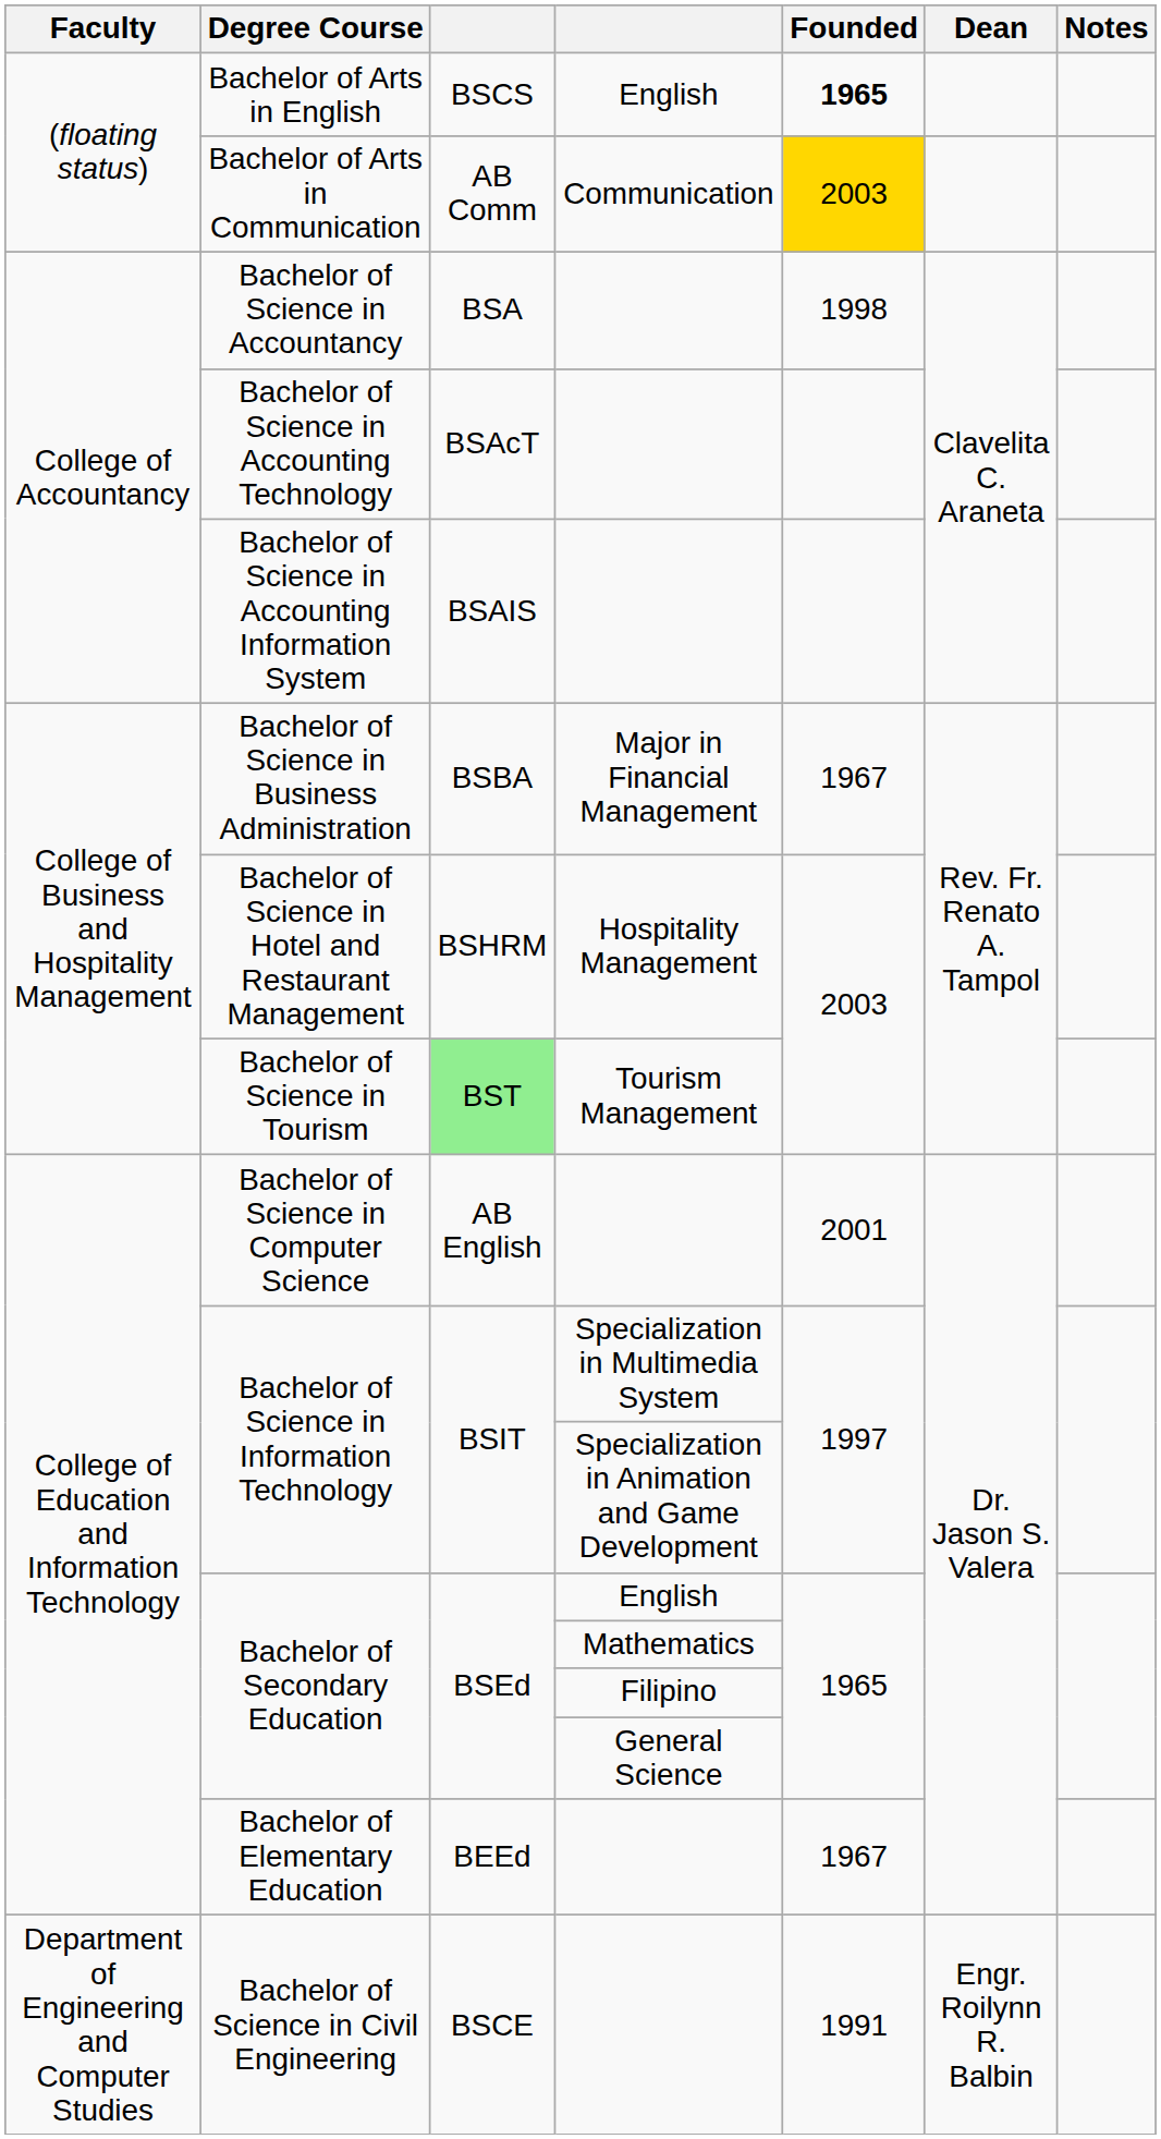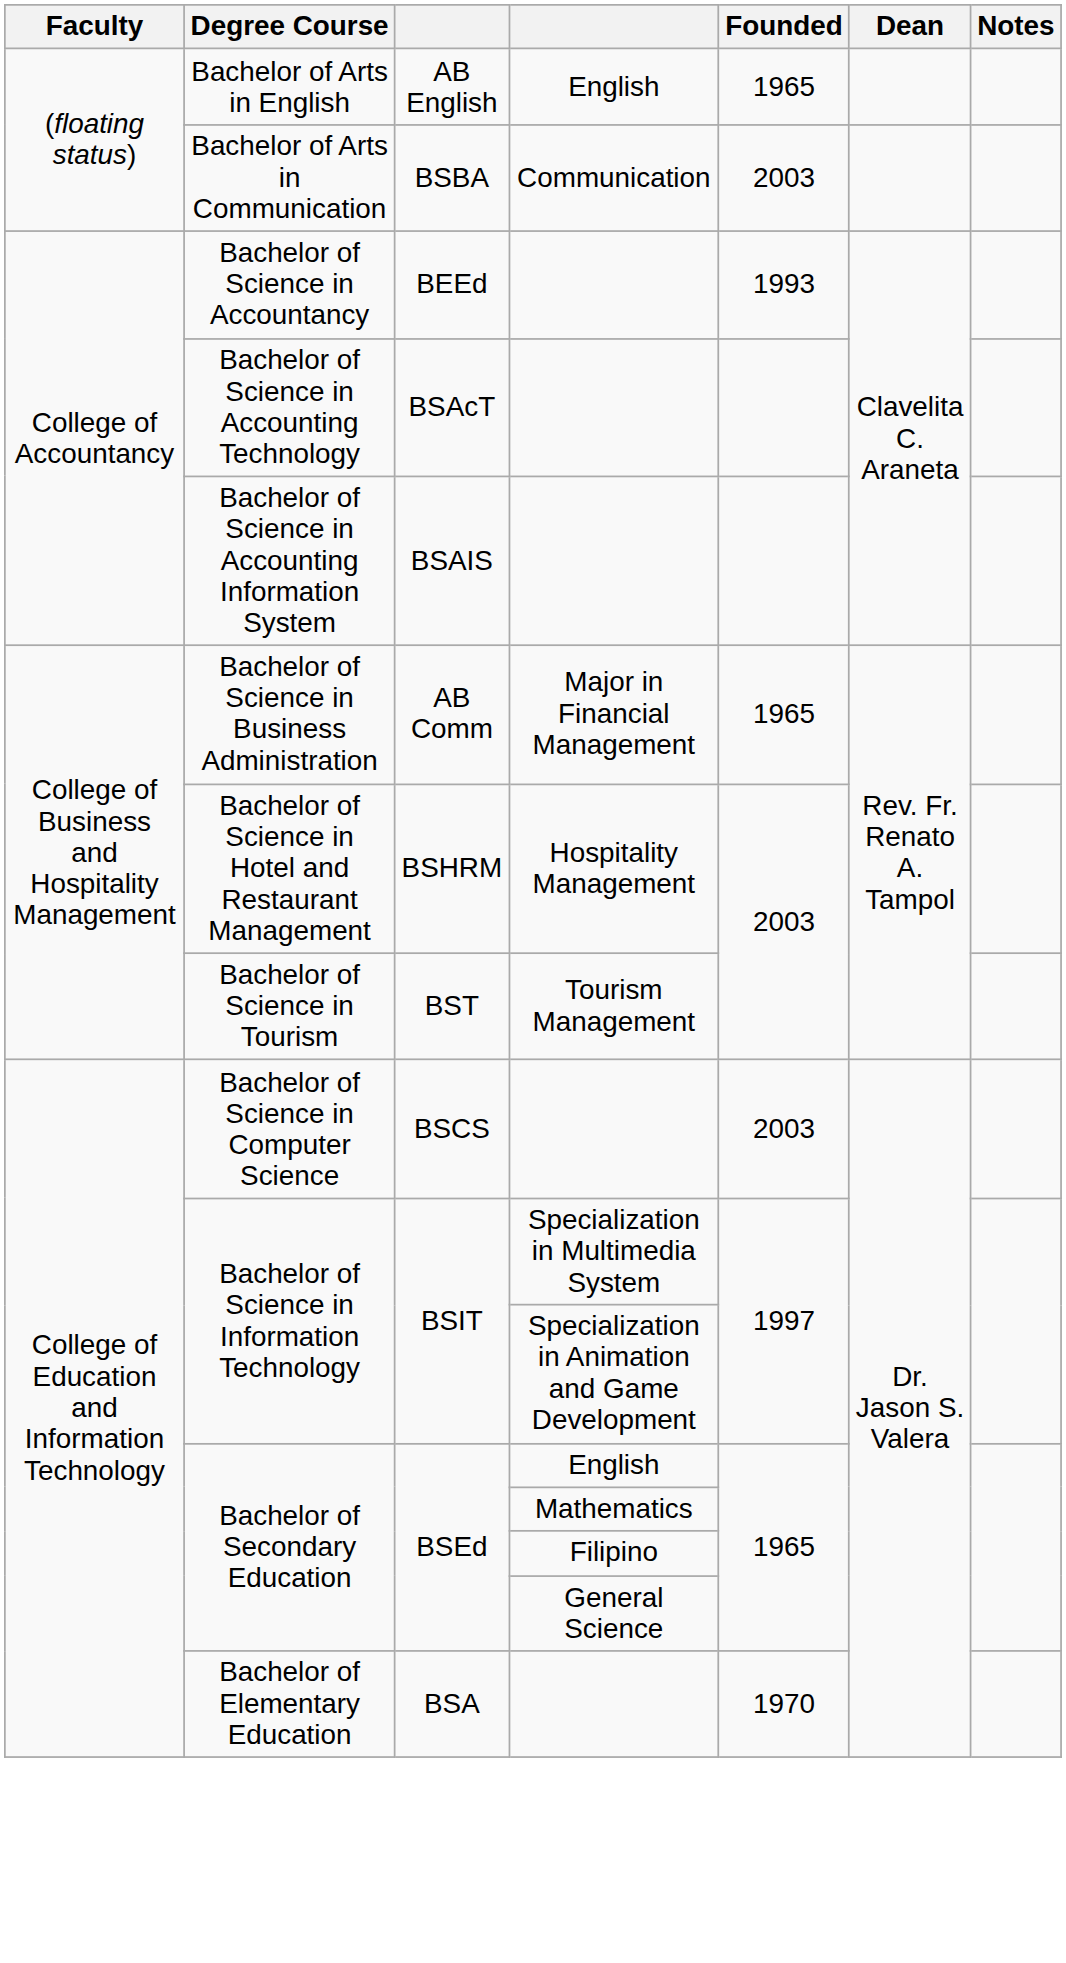 <table class="wikitable" style="text-align: center;" >
 <tr>
 <th>Faculty</th>
 <th>Degree Course</th>
 <th></th>
 <th></th>
 <th>Founded</th>
 <th>Dean</th>
 <th>Notes</th>
 </tr>
 <tr>
 <td rowspan=2>(<em>floating status</em>)</td>
 <td>Bachelor of Arts in English</td>
-<td>BSCS</td>
+<td>AB English</td>
 <td>English</td>
-<td><strong>1965</strong></td>
+<td>1965</td>
 <td></td>
 <td></td>
 </tr>
 <tr>
 <td>Bachelor of Arts in Communication</td>
-<td>AB Comm</td>
+<td>BSBA</td>
 <td>Communication</td>
-<td style="background: gold;">2003</td>
+<td>2003</td>
 <td></td>
 <td></td>
 </tr>
 <tr>
 <td rowspan=3>College of Accountancy</td>
 <td>Bachelor of Science in Accountancy</td>
-<td>BSA</td>
+<td>BEEd</td>
 <td></td>
-<td>1998</td>
+<td>1993</td>
 <td rowspan=3>Clavelita C. Araneta </td>
 <td></td>
 </tr>
 <tr>
 <td>Bachelor of Science in Accounting Technology</td>
 <td>BSAcT</td>
 <td></td>
 <td></td>
 <td></td>
 </tr>
 <tr>
 <td>Bachelor of Science in Accounting Information System</td>
 <td>BSAIS</td>
 <td></td>
 <td></td>
 <td></td>
 </tr>
 <tr>
 <td rowspan=3>College of Business and Hospitality Management</td>
 <td>Bachelor of Science in Business Administration</td>
-<td>BSBA</td>
+<td>AB Comm</td>
 <td>Major in Financial Management</td>
-<td>1967</td>
+<td>1965</td>
 <td rowspan=3>Rev. Fr. Renato A. Tampol </td>
 <td></td>
 </tr>
 <tr>
 <td>Bachelor of Science in Hotel and Restaurant Management</td>
 <td>BSHRM</td>
 <td>Hospitality Management</td>
 <td rowspan=2>2003</td>
 <td></td>
 </tr>
 <tr>
 <td>Bachelor of Science in Tourism</td>
-<td style="background: lightgreen;">BST</td>
+<td>BST</td>
 <td>Tourism Management</td>
 <td></td>
 </tr>
 <tr>
 <td rowspan=8>College of Education and Information Technology</td>
 <td>Bachelor of Science in Computer Science</td>
-<td>AB English</td>
+<td>BSCS</td>
 <td></td>
-<td>2001</td>
+<td>2003</td>
 <td rowspan=8>Dr. Jason S. Valera </td>
 <td></td>
 </tr>
 <tr>
 <td rowspan=2>Bachelor of Science in Information Technology</td>
 <td rowspan=2>BSIT</td>
 <td>Specialization in Multimedia System</td>
 <td rowspan=2>1997</td>
 <td rowspan=2></td>
 </tr>
 <tr>
 <td>Specialization in Animation and Game Development</td>
 </tr>
 <tr>
 <td rowspan=4>Bachelor of Secondary Education</td>
 <td rowspan=4>BSEd</td>
 <td>English</td>
 <td rowspan=4>1965</td>
 <td rowspan=4></td>
 </tr>
 <tr>
 <td>Mathematics</td>
 </tr>
 <tr>
 <td>Filipino</td>
 </tr>
 <tr>
 <td>General Science</td>
 </tr>
 <tr>
 <td>Bachelor of Elementary Education</td>
-<td>BEEd</td>
+<td>BSA</td>
 <td></td>
-<td>1967</td>
+<td>1970</td>
 <td></td>
 </tr>
-<tr>
-<td>Department of Engineering and Computer Studies</td>
-<td>Bachelor of Science in Civil Engineering</td>
-<td>BSCE</td>
-<td></td>
-<td>1991</td>
-<td>Engr. Roilynn R. Balbin</td>
-<td><br><br></td>
-</tr>
 </table>
